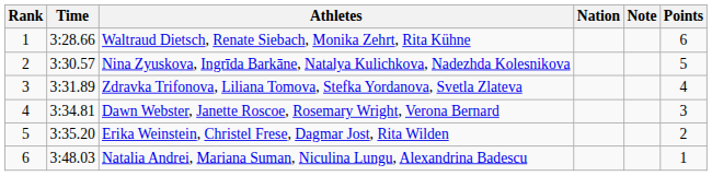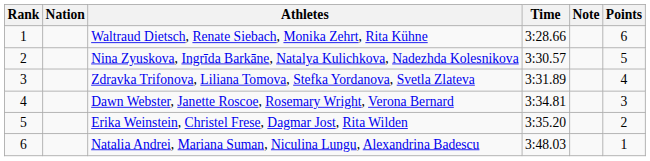 <table class="wikitable sortable" style="text-align:center">
 <tr>
 <th>Rank</th>
+<th>Nation</th>
+<th>Athletes</th>
 <th>Time</th>
-<th>Athletes</th>
-<th>Nation</th>
 <th>Note</th>
 <th>Points</th>
 </tr>
 <tr>
 <td>1</td>
+<td align=left></td>
+<td align=left><a href='#'>Waltraud Dietsch</a>, <a href='#'>Renate Siebach</a>, <a href='#'>Monika Zehrt</a>, <a href='#'>Rita Kühne</a></td>
 <td>3:28.66</td>
-<td align=left><a href='#'>Waltraud Dietsch</a>, <a href='#'>Renate Siebach</a>, <a href='#'>Monika Zehrt</a>, <a href='#'>Rita Kühne</a></td>
-<td align=left></td>
 <td></td>
 <td>6</td>
 </tr>
 <tr>
 <td>2</td>
+<td align=left></td>
+<td align=left><a href='#'>Nina Zyuskova</a>, <a href='#'>Ingrīda Barkāne</a>, <a href='#'>Natalya Kulichkova</a>, <a href='#'>Nadezhda Kolesnikova</a></td>
 <td>3:30.57</td>
-<td align=left><a href='#'>Nina Zyuskova</a>, <a href='#'>Ingrīda Barkāne</a>, <a href='#'>Natalya Kulichkova</a>, <a href='#'>Nadezhda Kolesnikova</a></td>
-<td align=left></td>
 <td></td>
 <td>5</td>
 </tr>
 <tr>
 <td>3</td>
+<td align=left></td>
+<td align=left><a href='#'>Zdravka Trifonova</a>, <a href='#'>Liliana Tomova</a>, <a href='#'>Stefka Yordanova</a>, <a href='#'>Svetla Zlateva</a></td>
 <td>3:31.89</td>
-<td align=left><a href='#'>Zdravka Trifonova</a>, <a href='#'>Liliana Tomova</a>, <a href='#'>Stefka Yordanova</a>, <a href='#'>Svetla Zlateva</a></td>
-<td align=left></td>
 <td></td>
 <td>4</td>
 </tr>
 <tr>
 <td>4</td>
+<td align=left></td>
+<td align=left><a href='#'>Dawn Webster</a>, <a href='#'>Janette Roscoe</a>, <a href='#'>Rosemary Wright</a>, <a href='#'>Verona Bernard</a></td>
 <td>3:34.81</td>
-<td align=left><a href='#'>Dawn Webster</a>, <a href='#'>Janette Roscoe</a>, <a href='#'>Rosemary Wright</a>, <a href='#'>Verona Bernard</a></td>
-<td align=left></td>
 <td></td>
 <td>3</td>
 </tr>
 <tr>
 <td>5</td>
+<td align=left></td>
+<td align=left><a href='#'>Erika Weinstein</a>, <a href='#'>Christel Frese</a>, <a href='#'>Dagmar Jost</a>, <a href='#'>Rita Wilden</a></td>
 <td>3:35.20</td>
-<td align=left><a href='#'>Erika Weinstein</a>, <a href='#'>Christel Frese</a>, <a href='#'>Dagmar Jost</a>, <a href='#'>Rita Wilden</a></td>
-<td align=left></td>
 <td></td>
 <td>2</td>
 </tr>
 <tr>
 <td>6</td>
+<td align=left></td>
+<td align=left><a href='#'>Natalia Andrei</a>, <a href='#'>Mariana Suman</a>, <a href='#'>Niculina Lungu</a>, <a href='#'>Alexandrina Badescu</a></td>
 <td>3:48.03</td>
-<td align=left><a href='#'>Natalia Andrei</a>, <a href='#'>Mariana Suman</a>, <a href='#'>Niculina Lungu</a>, <a href='#'>Alexandrina Badescu</a></td>
-<td align=left></td>
 <td></td>
 <td>1</td>
 </tr>
 </table>
